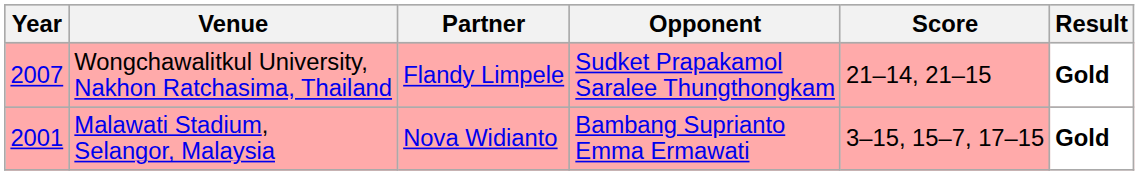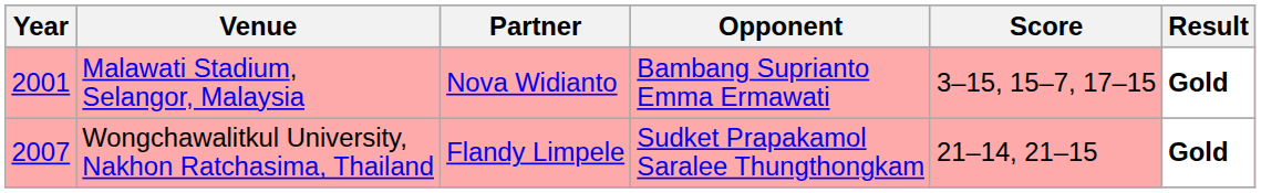 <table class="sortable wikitable" style="font-size: 90%">
 <tr>
 <th>Year</th>
 <th>Venue</th>
 <th>Partner</th>
 <th>Opponent</th>
 <th>Score</th>
 <th>Result</th>
 </tr>
 <tr style="background:#FFAAAA">
+<td align="center"><a href='#'>2001</a></td>
+<td align="left"><a href='#'>Malawati Stadium</a>,<br><a href='#'>Selangor, Malaysia</a></td>
+<td align="left"> <a href='#'>Nova Widianto</a></td>
+<td align="left"> <a href='#'>Bambang Suprianto</a> <br>  <a href='#'>Emma Ermawati</a></td>
+<td align="left">3–15, 15–7, 17–15</td>
+<td style="text-align:left; background:white"> <strong>Gold</strong></td>
+</tr>
+<tr style="background:#FFAAAA">
 <td align="center"><a href='#'>2007</a></td>
 <td align="left">Wongchawalitkul University,<br><a href='#'>Nakhon Ratchasima, Thailand</a></td>
 <td align="left"> <a href='#'>Flandy Limpele</a></td>
 <td align="left"> <a href='#'>Sudket Prapakamol</a> <br>  <a href='#'>Saralee Thungthongkam</a></td>
 <td align="left">21–14, 21–15</td>
 <td style="text-align:left; background:white"> <strong>Gold</strong></td>
 </tr>
-<tr style="background:#FFAAAA">
-<td align="center"><a href='#'>2001</a></td>
-<td align="left"><a href='#'>Malawati Stadium</a>,<br><a href='#'>Selangor, Malaysia</a></td>
-<td align="left"> <a href='#'>Nova Widianto</a></td>
-<td align="left"> <a href='#'>Bambang Suprianto</a> <br>  <a href='#'>Emma Ermawati</a></td>
-<td align="left">3–15, 15–7, 17–15</td>
-<td style="text-align:left; background:white"> <strong>Gold</strong></td>
-</tr>
 </table>
